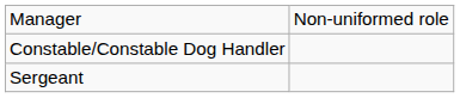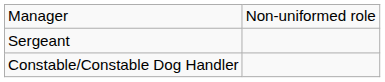 <table class="wikitable">
 <tr>
 <td>Manager</td>
 <td>Non-uniformed role</td>
 </tr>
 <tr>
+<td>Sergeant</td>
+<td></td>
+</tr>
+<tr>
 <td>Constable/Constable Dog Handler</td>
 <td></td>
 </tr>
-<tr>
-<td>Sergeant</td>
-<td></td>
-</tr>
 </table>
